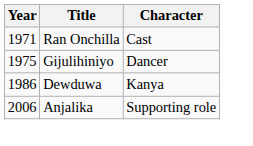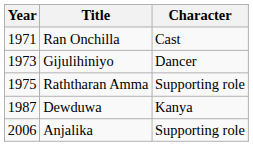 <table class="wikitable">
 <tr>
 <th>Year</th>
 <th>Title</th>
 <th>Character</th>
 </tr>
 <tr>
 <td>1971</td>
 <td>Ran Onchilla</td>
 <td>Cast</td>
 </tr>
 <tr>
-<td>1975</td>
+<td>1973</td>
 <td>Gijulihiniyo</td>
 <td>Dancer</td>
 </tr>
 <tr>
-<td>1986</td>
+<td>1975</td>
+<td>Raththaran Amma</td>
+<td>Supporting role</td>
+</tr>
+<tr>
+<td>1987</td>
 <td>Dewduwa</td>
 <td>Kanya</td>
 </tr>
 <tr>
 <td>2006</td>
 <td>Anjalika</td>
 <td>Supporting role</td>
 </tr>
 </table>
